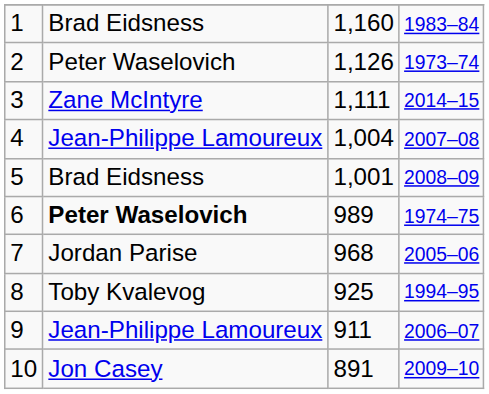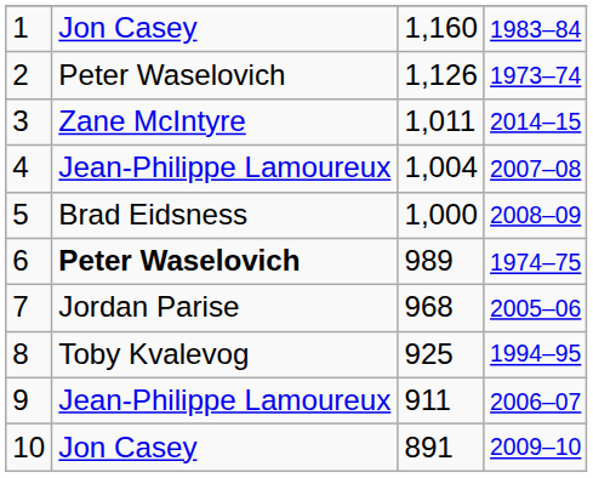 <table class="wikitable">
 <tr>
 </tr>
 <tr>
 <td>1</td>
-<td>Brad Eidsness</td>
+<td><a href='#'>Jon Casey</a></td>
 <td>1,160</td>
 <td style="font-size:80%;"><a href='#'>1983–84</a></td>
 </tr>
 <tr>
 <td>2</td>
 <td>Peter Waselovich</td>
 <td>1,126</td>
 <td style="font-size:80%;"><a href='#'>1973–74</a></td>
 </tr>
 <tr>
 <td>3</td>
 <td><a href='#'>Zane McIntyre</a></td>
-<td>1,111</td>
+<td>1,011</td>
 <td style="font-size:80%;"><a href='#'>2014–15</a></td>
 </tr>
 <tr>
 <td>4</td>
 <td><a href='#'>Jean-Philippe Lamoureux</a></td>
 <td>1,004</td>
 <td style="font-size:80%;"><a href='#'>2007–08</a></td>
 </tr>
 <tr>
 <td>5</td>
 <td>Brad Eidsness</td>
-<td>1,001</td>
+<td>1,000</td>
 <td style="font-size:80%;"><a href='#'>2008–09</a></td>
 </tr>
 <tr>
 <td>6</td>
 <td><strong>Peter Waselovich</strong></td>
 <td>989</td>
 <td style="font-size:80%;"><a href='#'>1974–75</a></td>
 </tr>
 <tr>
 <td>7</td>
 <td>Jordan Parise</td>
 <td>968</td>
 <td style="font-size:80%;"><a href='#'>2005–06</a></td>
 </tr>
 <tr>
 <td>8</td>
 <td>Toby Kvalevog</td>
 <td>925</td>
 <td style="font-size:80%;"><a href='#'>1994–95</a></td>
 </tr>
 <tr>
 <td>9</td>
 <td><a href='#'>Jean-Philippe Lamoureux</a></td>
 <td>911</td>
 <td style="font-size:80%;"><a href='#'>2006–07</a></td>
 </tr>
 <tr>
 <td>10</td>
 <td><a href='#'>Jon Casey</a></td>
 <td>891</td>
 <td style="font-size:80%;"><a href='#'>2009–10</a></td>
 </tr>
 </table>
